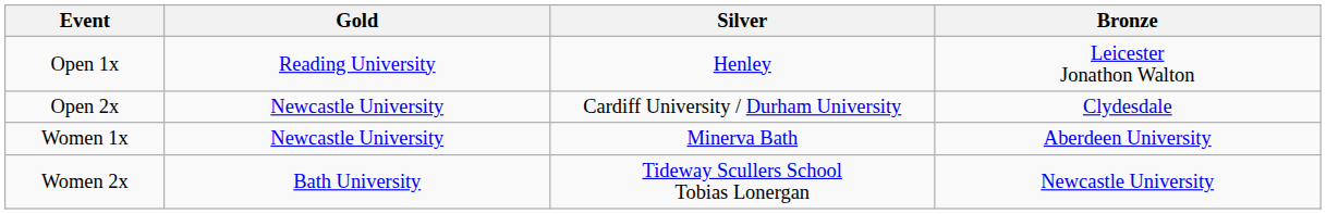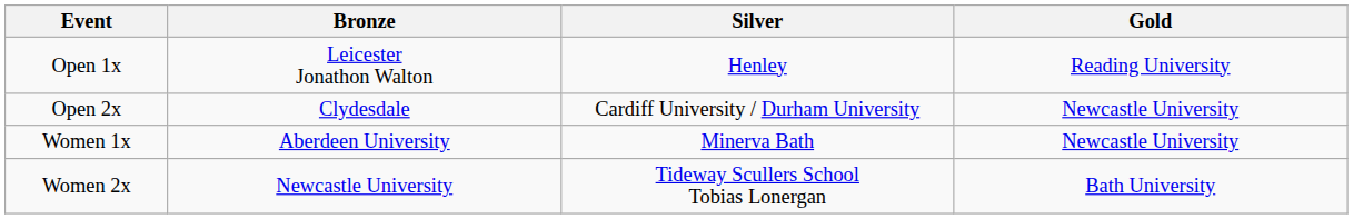 <table class="wikitable" style="text-align:center">
 <tr>
 <th width=120>Event</th>
+<th width=300>Bronze</th>
+<th width=300>Silver</th>
 <th width=300>Gold</th>
-<th width=300>Silver</th>
-<th width=300>Bronze</th>
 </tr>
 <tr>
 <td>Open 1x</td>
+<td><a href='#'>Leicester</a> <br> Jonathon Walton</td>
+<td><a href='#'>Henley</a></td>
 <td><a href='#'>Reading University</a></td>
-<td><a href='#'>Henley</a></td>
-<td><a href='#'>Leicester</a> <br> Jonathon Walton</td>
 </tr>
 <tr>
 <td>Open 2x</td>
+<td><a href='#'>Clydesdale</a></td>
+<td>Cardiff University / <a href='#'>Durham University</a></td>
 <td><a href='#'>Newcastle University</a></td>
-<td>Cardiff University / <a href='#'>Durham University</a></td>
-<td><a href='#'>Clydesdale</a></td>
 </tr>
 <tr>
 <td>Women 1x</td>
+<td><a href='#'>Aberdeen University</a></td>
+<td><a href='#'>Minerva Bath</a></td>
 <td><a href='#'>Newcastle University</a></td>
-<td><a href='#'>Minerva Bath</a></td>
-<td><a href='#'>Aberdeen University</a></td>
 </tr>
 <tr>
 <td>Women 2x</td>
+<td><a href='#'>Newcastle University</a></td>
+<td><a href='#'>Tideway Scullers School</a> <br> Tobias Lonergan</td>
 <td><a href='#'>Bath University</a></td>
-<td><a href='#'>Tideway Scullers School</a> <br> Tobias Lonergan</td>
-<td><a href='#'>Newcastle University</a></td>
 </tr>
 </table>
